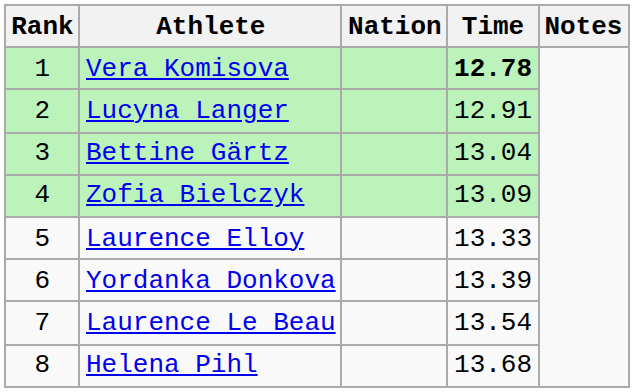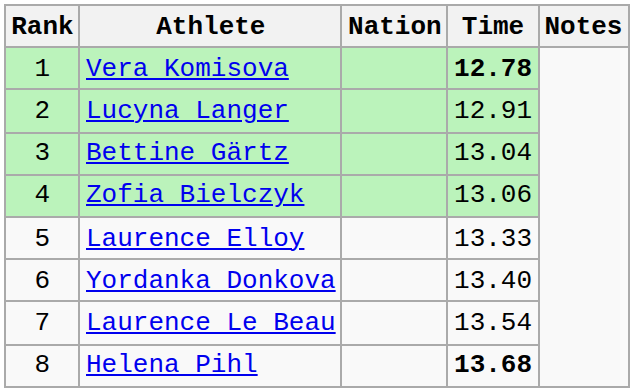 <table class="wikitable sortable" style="text-align:center">
 <tr>
 <th>Rank</th>
 <th>Athlete</th>
 <th>Nation</th>
 <th>Time</th>
 <th>Notes</th>
 </tr>
 <tr style="background:#bbf3bb;">
 <td>1</td>
 <td align=left><a href='#'>Vera Komisova</a></td>
 <td align=left></td>
 <td><strong>12.78</strong></td>
 </tr>
 <tr style="background:#bbf3bb;">
 <td>2</td>
 <td align=left><a href='#'>Lucyna Langer</a></td>
 <td align=left></td>
 <td>12.91</td>
 </tr>
 <tr style="background:#bbf3bb;">
 <td>3</td>
 <td align=left><a href='#'>Bettine Gärtz</a></td>
 <td align=left></td>
 <td>13.04</td>
 </tr>
 <tr style="background:#bbf3bb;">
 <td>4</td>
 <td align=left><a href='#'>Zofia Bielczyk</a></td>
 <td align=left></td>
-<td>13.09</td>
+<td>13.06</td>
 </tr>
 <tr>
 <td>5</td>
 <td align=left><a href='#'>Laurence Elloy</a></td>
 <td align=left></td>
 <td>13.33</td>
 </tr>
 <tr>
 <td>6</td>
 <td align=left><a href='#'>Yordanka Donkova</a></td>
 <td align=left></td>
-<td>13.39</td>
+<td>13.40</td>
 </tr>
 <tr>
 <td>7</td>
 <td align=left><a href='#'>Laurence Le Beau</a></td>
 <td align=left></td>
 <td>13.54</td>
 </tr>
 <tr>
 <td>8</td>
 <td align=left><a href='#'>Helena Pihl</a></td>
 <td align=left></td>
-<td>13.68</td>
+<td><strong>13.68</strong></td>
 </tr>
 </table>
